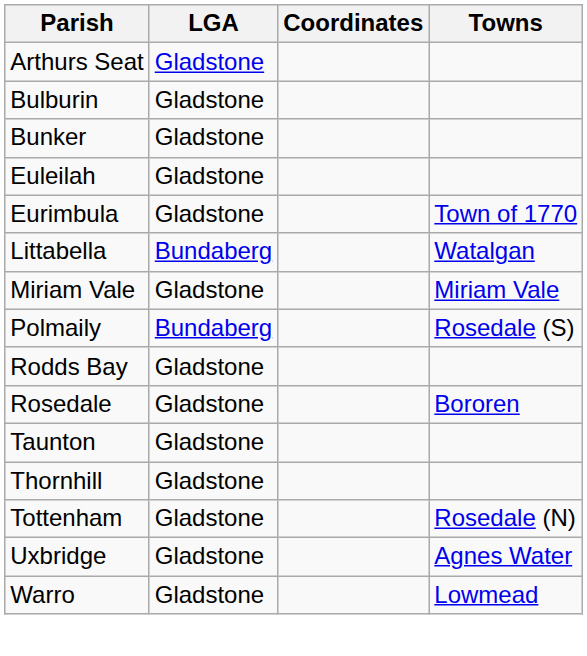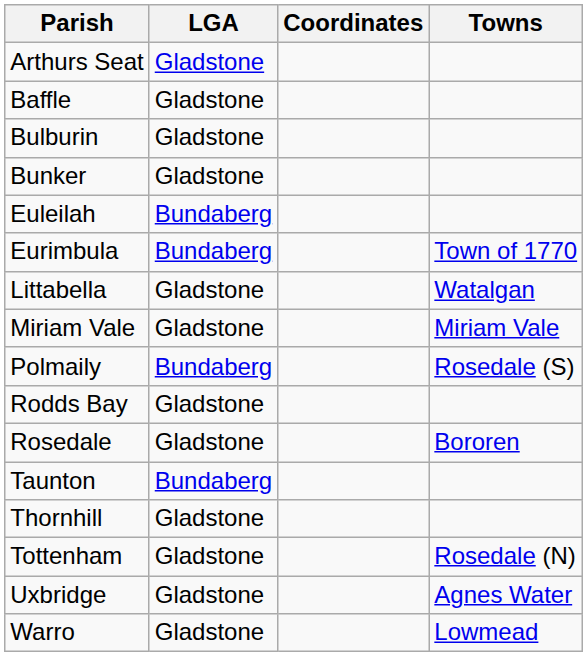 <table class="wikitable sortable">
 <tr>
 <th>Parish</th>
 <th>LGA</th>
 <th>Coordinates</th>
 <th>Towns</th>
 </tr>
 <tr>
 <td>Arthurs Seat</td>
 <td><a href='#'>Gladstone</a></td>
+<td></td>
+<td></td>
+</tr>
+<tr>
+<td>Baffle</td>
+<td>Gladstone</td>
 <td></td>
 <td></td>
 </tr>
 <tr>
 <td>Bulburin</td>
 <td>Gladstone</td>
 <td></td>
 <td></td>
 </tr>
 <tr>
 <td>Bunker</td>
 <td>Gladstone</td>
 <td></td>
 <td></td>
 </tr>
 <tr>
 <td>Euleilah</td>
-<td>Gladstone</td>
+<td><a href='#'>Bundaberg</a></td>
 <td></td>
 <td></td>
 </tr>
 <tr>
 <td>Eurimbula</td>
-<td>Gladstone</td>
+<td><a href='#'>Bundaberg</a></td>
 <td></td>
 <td><a href='#'>Town of 1770</a></td>
 </tr>
 <tr>
 <td>Littabella</td>
-<td><a href='#'>Bundaberg</a></td>
+<td>Gladstone</td>
 <td></td>
 <td><a href='#'>Watalgan</a></td>
 </tr>
 <tr>
 <td>Miriam Vale</td>
 <td>Gladstone</td>
 <td></td>
 <td><a href='#'>Miriam Vale</a></td>
 </tr>
 <tr>
 <td>Polmaily</td>
 <td><a href='#'>Bundaberg</a></td>
 <td></td>
 <td><a href='#'>Rosedale</a> (S)</td>
 </tr>
 <tr>
 <td>Rodds Bay</td>
 <td>Gladstone</td>
 <td></td>
 <td></td>
 </tr>
 <tr>
 <td>Rosedale</td>
 <td>Gladstone</td>
 <td></td>
 <td><a href='#'>Bororen</a></td>
 </tr>
 <tr>
 <td>Taunton</td>
-<td>Gladstone</td>
+<td><a href='#'>Bundaberg</a></td>
 <td></td>
 <td></td>
 </tr>
 <tr>
 <td>Thornhill</td>
 <td>Gladstone</td>
 <td></td>
 <td></td>
 </tr>
 <tr>
 <td>Tottenham</td>
 <td>Gladstone</td>
 <td></td>
 <td><a href='#'>Rosedale</a> (N)</td>
 </tr>
 <tr>
 <td>Uxbridge</td>
 <td>Gladstone</td>
 <td></td>
 <td><a href='#'>Agnes Water</a></td>
 </tr>
 <tr>
 <td>Warro</td>
 <td>Gladstone</td>
 <td></td>
 <td><a href='#'>Lowmead</a></td>
 </tr>
 </table>
